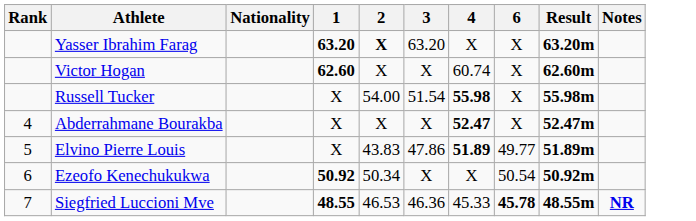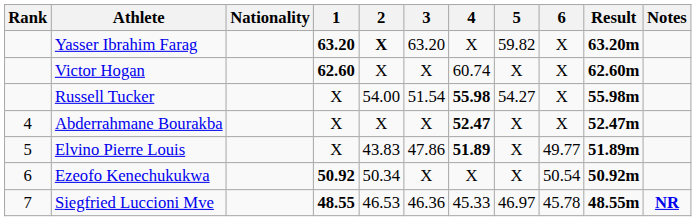 <table class="wikitable sortable" style="text-align:center">
 <tr>
 <th>Rank</th>
 <th>Athlete</th>
 <th>Nationality</th>
 <th>1</th>
 <th>2</th>
 <th>3</th>
 <th>4</th>
+<th>5</th>
 <th>6</th>
 <th>Result</th>
 <th>Notes</th>
 </tr>
 <tr>
 <td></td>
 <td align="left"><a href='#'>Yasser Ibrahim Farag</a></td>
 <td align="left"></td>
 <td><strong>63.20</strong></td>
 <td><strong>X</strong></td>
 <td>63.20</td>
 <td>X</td>
+<td>59.82</td>
 <td>X</td>
 <td><strong>63.20m</strong></td>
 <td></td>
 </tr>
 <tr>
 <td></td>
 <td align="left"><a href='#'>Victor Hogan</a></td>
 <td align="left"></td>
 <td><strong>62.60</strong></td>
 <td>X</td>
 <td>X</td>
 <td>60.74</td>
 <td>X</td>
+<td>X</td>
 <td><strong>62.60m</strong></td>
 <td></td>
 </tr>
 <tr>
 <td></td>
 <td align="left"><a href='#'>Russell Tucker</a></td>
 <td align="left"></td>
 <td>X</td>
 <td>54.00</td>
 <td>51.54</td>
 <td><strong>55.98</strong></td>
+<td>54.27</td>
 <td>X</td>
 <td><strong>55.98m</strong></td>
 <td></td>
 </tr>
 <tr>
 <td>4</td>
 <td align="left"><a href='#'>Abderrahmane Bourakba</a></td>
 <td align="left"></td>
 <td>X</td>
 <td>X</td>
 <td>X</td>
 <td><strong>52.47</strong></td>
 <td>X</td>
+<td>X</td>
 <td><strong>52.47m</strong></td>
 <td></td>
 </tr>
 <tr>
 <td>5</td>
 <td align="left"><a href='#'>Elvino Pierre Louis</a></td>
 <td align="left"></td>
 <td>X</td>
 <td>43.83</td>
 <td>47.86</td>
 <td><strong>51.89</strong></td>
+<td>X</td>
 <td>49.77</td>
 <td><strong>51.89m</strong></td>
 <td></td>
 </tr>
 <tr>
 <td>6</td>
 <td align="left"><a href='#'>Ezeofo Kenechukukwa</a></td>
 <td align="left"></td>
 <td><strong>50.92</strong></td>
 <td>50.34</td>
+<td>X</td>
 <td>X</td>
 <td>X</td>
 <td>50.54</td>
 <td><strong>50.92m</strong></td>
 <td></td>
 </tr>
 <tr>
 <td>7</td>
 <td align="left"><a href='#'>Siegfried Luccioni Mve</a></td>
 <td align="left"></td>
 <td><strong>48.55</strong></td>
 <td>46.53</td>
 <td>46.36</td>
 <td>45.33</td>
-<td><strong>45.78</strong></td>
+<td>46.97</td>
+<td>45.78</td>
 <td><strong>48.55m</strong></td>
 <td><strong><a href='#'>NR</a></strong></td>
 </tr>
 </table>
